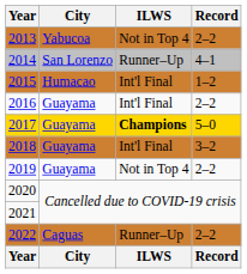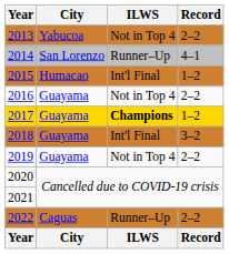 <table class="wikitable">
 <tr>
 <th>Year</th>
 <th>City</th>
 <th>ILWS</th>
 <th>Record</th>
 </tr>
 <tr style="background:#cd7f32;">
 <td><a href='#'>2013</a></td>
 <td><a href='#'>Yabucoa</a></td>
 <td>Not in Top 4</td>
 <td>2–2</td>
 </tr>
 <tr style="background:silver;">
 <td><a href='#'>2014</a></td>
 <td><a href='#'>San Lorenzo</a></td>
 <td>Runner–Up</td>
 <td>4–1</td>
 </tr>
 <tr style="background:#cd7f32;">
 <td><a href='#'>2015</a></td>
 <td><a href='#'>Humacao</a></td>
 <td>Int'l Final</td>
 <td>1–2</td>
 </tr>
 <tr>
 <td><a href='#'>2016</a></td>
 <td><a href='#'>Guayama</a></td>
-<td>Int'l Final</td>
+<td>Not in Top 4</td>
 <td>2–2</td>
 </tr>
 <tr style="background:gold;">
 <td><a href='#'>2017</a></td>
 <td><a href='#'>Guayama</a></td>
 <td><strong>Champions</strong></td>
-<td>5–0</td>
+<td>1–2</td>
 </tr>
 <tr style="background:#cd7f32;">
 <td><a href='#'>2018</a></td>
 <td><a href='#'>Guayama</a></td>
 <td>Int'l Final</td>
 <td>3–2</td>
 </tr>
 <tr>
 <td><a href='#'>2019</a></td>
 <td><a href='#'>Guayama</a></td>
 <td>Not in Top 4</td>
 <td>2–2</td>
 </tr>
 <tr>
 <td>2020</td>
 <td colspan=3 rowspan=2 style="text-align:center;"><em>Cancelled due to COVID-19 crisis</em></td>
 </tr>
 <tr>
 <td>2021</td>
 </tr>
 <tr style="background:#cd7f32;">
 <td><a href='#'>2022</a></td>
 <td><a href='#'>Caguas</a></td>
 <td>Runner–Up</td>
 <td>2–2</td>
 </tr>
 <tr>
 <th>Year</th>
 <th>City</th>
 <th>ILWS</th>
 <th>Record</th>
 </tr>
 </table>
